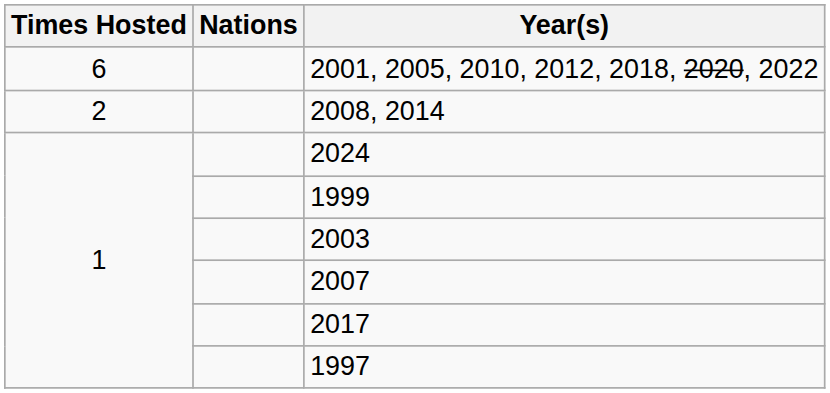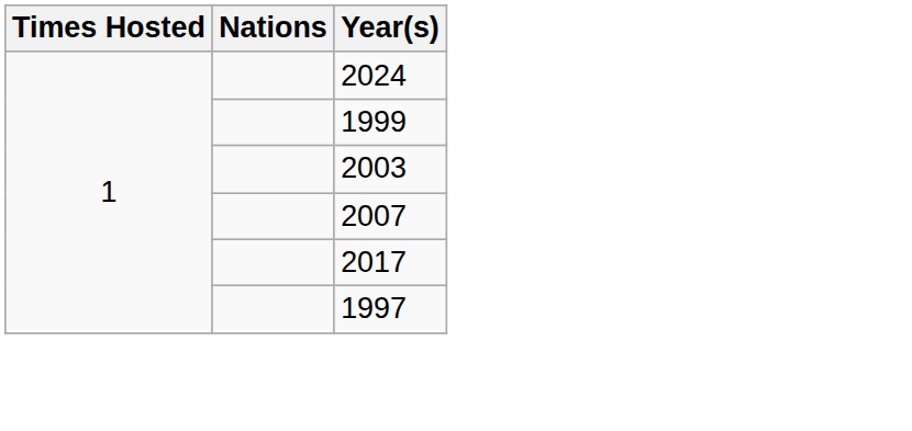 <table class="wikitable">
 <tr>
 <th>Times Hosted</th>
 <th>Nations</th>
 <th>Year(s)</th>
-</tr>
-<tr>
-<td style="text-align:center;">6</td>
-<td></td>
-<td>2001, 2005, 2010, 2012, 2018, <s>2020</s>, 2022</td>
-</tr>
-<tr>
-<td style="text-align:center;">2</td>
-<td></td>
-<td>2008, 2014</td>
 </tr>
 <tr>
 <td rowspan=6 style="text-align:center;">1</td>
 <td></td>
 <td>2024</td>
 </tr>
 <tr>
 <td></td>
 <td>1999</td>
 </tr>
 <tr>
 <td></td>
 <td>2003</td>
 </tr>
 <tr>
 <td></td>
 <td>2007</td>
 </tr>
 <tr>
 <td></td>
 <td>2017</td>
 </tr>
 <tr>
 <td></td>
 <td>1997</td>
 </tr>
 </table>
